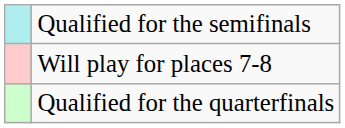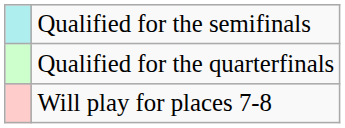 <table class="wikitable">
 <tr>
 <td width=10px bgcolor="#afeeee"></td>
 <td>Qualified for the semifinals</td>
 </tr>
 <tr>
+<td width=10px bgcolor="#ccffcc"></td>
+<td>Qualified for the quarterfinals</td>
+</tr>
+<tr>
 <td width=10px bgcolor="#ffcccc"></td>
 <td>Will play for places 7-8</td>
 </tr>
-<tr>
-<td width=10px bgcolor="#ccffcc"></td>
-<td>Qualified for the quarterfinals</td>
-</tr>
 </table>
